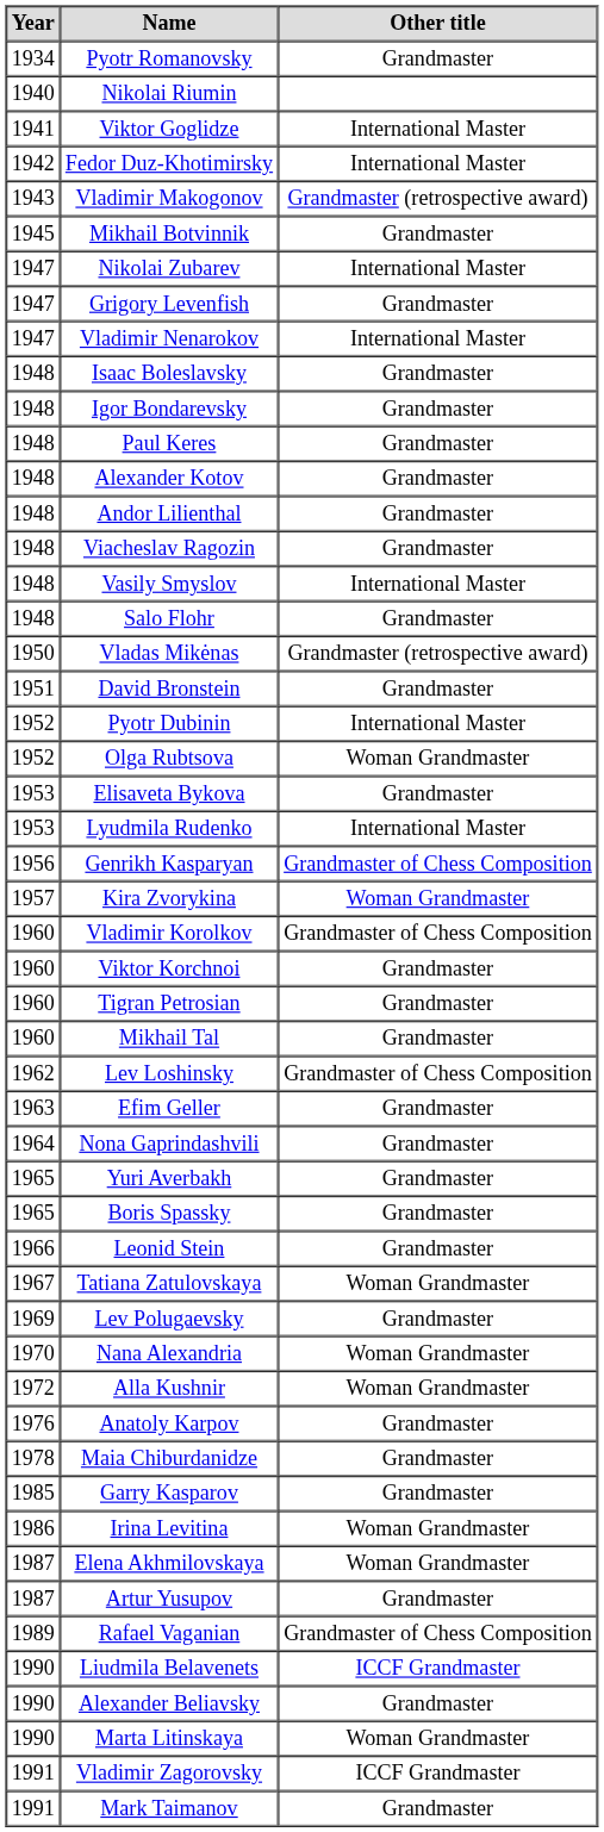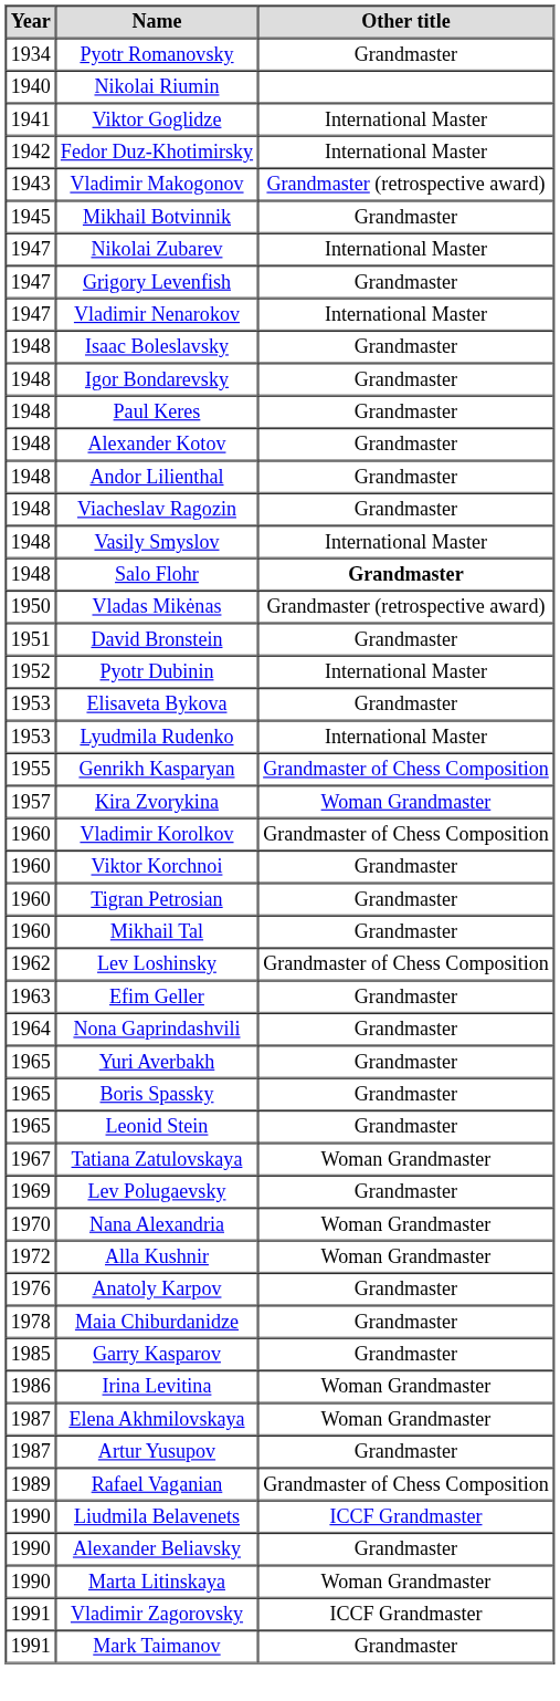 <table border="1" cellpadding="3" cellspacing="0" style="text-align:center">
 <tr>
 <th style="background:#ddd;">Year</th>
 <th style="background:#ddd;">Name</th>
 <th style="background:#ddd;">Other title</th>
 </tr>
 <tr>
 <td>1934</td>
 <td><a href='#'>Pyotr Romanovsky</a></td>
 <td>Grandmaster</td>
 </tr>
 <tr>
 <td>1940</td>
 <td><a href='#'>Nikolai Riumin</a></td>
 <td></td>
 </tr>
 <tr>
 <td>1941</td>
 <td><a href='#'>Viktor Goglidze</a></td>
 <td>International Master</td>
 </tr>
 <tr>
 <td>1942</td>
 <td><a href='#'>Fedor Duz-Khotimirsky</a></td>
 <td>International Master</td>
 </tr>
 <tr>
 <td>1943</td>
 <td><a href='#'>Vladimir Makogonov</a></td>
 <td><a href='#'>Grandmaster</a> (retrospective award)</td>
 </tr>
 <tr>
 <td>1945</td>
 <td><a href='#'>Mikhail Botvinnik</a></td>
 <td>Grandmaster</td>
 </tr>
 <tr>
 <td>1947</td>
 <td><a href='#'>Nikolai Zubarev</a></td>
 <td>International Master</td>
 </tr>
 <tr>
 <td>1947</td>
 <td><a href='#'>Grigory Levenfish</a></td>
 <td>Grandmaster</td>
 </tr>
 <tr>
 <td>1947</td>
 <td><a href='#'>Vladimir Nenarokov</a></td>
 <td>International Master</td>
 </tr>
 <tr>
 <td>1948</td>
 <td><a href='#'>Isaac Boleslavsky</a></td>
 <td>Grandmaster</td>
 </tr>
 <tr>
 <td>1948</td>
 <td><a href='#'>Igor Bondarevsky</a></td>
 <td>Grandmaster</td>
 </tr>
 <tr>
 </tr>
 <tr>
 <td>1948</td>
 <td><a href='#'>Paul Keres</a></td>
 <td>Grandmaster</td>
 </tr>
 <tr>
 <td>1948</td>
 <td><a href='#'>Alexander Kotov</a></td>
 <td>Grandmaster</td>
 </tr>
 <tr>
 </tr>
 <tr>
 <td>1948</td>
 <td><a href='#'>Andor Lilienthal</a></td>
 <td>Grandmaster</td>
 </tr>
 <tr>
 <td>1948</td>
 <td><a href='#'>Viacheslav Ragozin</a></td>
 <td>Grandmaster</td>
 </tr>
 <tr>
 </tr>
 <tr>
 <td>1948</td>
 <td><a href='#'>Vasily Smyslov</a></td>
 <td>International Master</td>
 </tr>
 <tr>
 <td>1948</td>
 <td><a href='#'>Salo Flohr</a></td>
-<td>Grandmaster</td>
+<td><strong>Grandmaster</strong></td>
 </tr>
 <tr>
 <td>1950</td>
 <td><a href='#'>Vladas Mikėnas</a></td>
 <td>Grandmaster (retrospective award)</td>
 </tr>
 <tr>
 <td>1951</td>
 <td><a href='#'>David Bronstein</a></td>
 <td>Grandmaster</td>
 </tr>
 <tr>
 <td>1952</td>
 <td><a href='#'>Pyotr Dubinin</a></td>
 <td>International Master</td>
 </tr>
 <tr>
-<td>1952</td>
-<td><a href='#'>Olga Rubtsova</a></td>
-<td>Woman Grandmaster</td>
-</tr>
-<tr>
 <td>1953</td>
 <td><a href='#'>Elisaveta Bykova</a></td>
 <td>Grandmaster</td>
 </tr>
 <tr>
 <td>1953</td>
 <td><a href='#'>Lyudmila Rudenko</a></td>
 <td>International Master</td>
 </tr>
 <tr>
-<td>1956</td>
+<td>1955</td>
 <td><a href='#'>Genrikh Kasparyan</a></td>
 <td><a href='#'>Grandmaster of Chess Composition</a></td>
 </tr>
 <tr>
 <td>1957</td>
 <td><a href='#'>Kira Zvorykina</a></td>
 <td><a href='#'>Woman Grandmaster</a></td>
 </tr>
 <tr>
 <td>1960</td>
 <td><a href='#'>Vladimir Korolkov</a></td>
 <td>Grandmaster of Chess Composition</td>
 </tr>
 <tr>
 <td>1960</td>
 <td><a href='#'>Viktor Korchnoi</a></td>
 <td>Grandmaster</td>
 </tr>
 <tr>
 <td>1960</td>
 <td><a href='#'>Tigran Petrosian</a></td>
 <td>Grandmaster</td>
 </tr>
 <tr>
 <td>1960</td>
 <td><a href='#'>Mikhail Tal</a></td>
 <td>Grandmaster</td>
 </tr>
 <tr>
 </tr>
 <tr>
 <td>1962</td>
 <td><a href='#'>Lev Loshinsky</a></td>
 <td>Grandmaster of Chess Composition</td>
 </tr>
 <tr>
 <td>1963</td>
 <td><a href='#'>Efim Geller</a></td>
 <td>Grandmaster</td>
 </tr>
 <tr>
 <td>1964</td>
 <td><a href='#'>Nona Gaprindashvili</a></td>
 <td>Grandmaster</td>
 </tr>
 <tr>
 <td>1965</td>
 <td><a href='#'>Yuri Averbakh</a></td>
 <td>Grandmaster</td>
 </tr>
 <tr>
 <td>1965</td>
 <td><a href='#'>Boris Spassky</a></td>
 <td>Grandmaster</td>
 </tr>
 <tr>
-<td>1966</td>
+<td>1965</td>
 <td><a href='#'>Leonid Stein</a></td>
 <td>Grandmaster</td>
 </tr>
 <tr>
 <td>1967</td>
 <td><a href='#'>Tatiana Zatulovskaya</a></td>
 <td>Woman Grandmaster</td>
 </tr>
 <tr>
 <td>1969</td>
 <td><a href='#'>Lev Polugaevsky</a></td>
 <td>Grandmaster</td>
 </tr>
 <tr>
 <td>1970</td>
 <td><a href='#'>Nana Alexandria</a></td>
 <td>Woman Grandmaster</td>
 </tr>
 <tr>
 <td>1972</td>
 <td><a href='#'>Alla Kushnir</a></td>
 <td>Woman Grandmaster</td>
 </tr>
 <tr>
 <td>1976</td>
 <td><a href='#'>Anatoly Karpov</a></td>
 <td>Grandmaster</td>
 </tr>
 <tr>
 <td>1978</td>
 <td><a href='#'>Maia Chiburdanidze</a></td>
 <td>Grandmaster</td>
 </tr>
 <tr>
 <td>1985</td>
 <td><a href='#'>Garry Kasparov</a></td>
 <td>Grandmaster</td>
 </tr>
 <tr>
 <td>1986</td>
 <td><a href='#'>Irina Levitina</a></td>
 <td>Woman Grandmaster</td>
 </tr>
 <tr>
 <td>1987</td>
 <td><a href='#'>Elena Akhmilovskaya</a></td>
 <td>Woman Grandmaster</td>
 </tr>
 <tr>
 <td>1987</td>
 <td><a href='#'>Artur Yusupov</a></td>
 <td>Grandmaster</td>
 </tr>
 <tr>
 <td>1989</td>
 <td><a href='#'>Rafael Vaganian</a></td>
 <td>Grandmaster of Chess Composition</td>
 </tr>
 <tr>
 <td>1990</td>
 <td><a href='#'>Liudmila Belavenets</a></td>
 <td><a href='#'>ICCF Grandmaster</a></td>
 </tr>
 <tr>
 <td>1990</td>
 <td><a href='#'>Alexander Beliavsky</a></td>
 <td>Grandmaster</td>
 </tr>
 <tr>
 <td>1990</td>
 <td><a href='#'>Marta Litinskaya</a></td>
 <td>Woman Grandmaster</td>
 </tr>
 <tr>
 <td>1991</td>
 <td><a href='#'>Vladimir Zagorovsky</a></td>
 <td>ICCF Grandmaster</td>
 </tr>
 <tr>
 <td>1991</td>
 <td><a href='#'>Mark Taimanov</a></td>
 <td>Grandmaster</td>
 </tr>
 </table>
